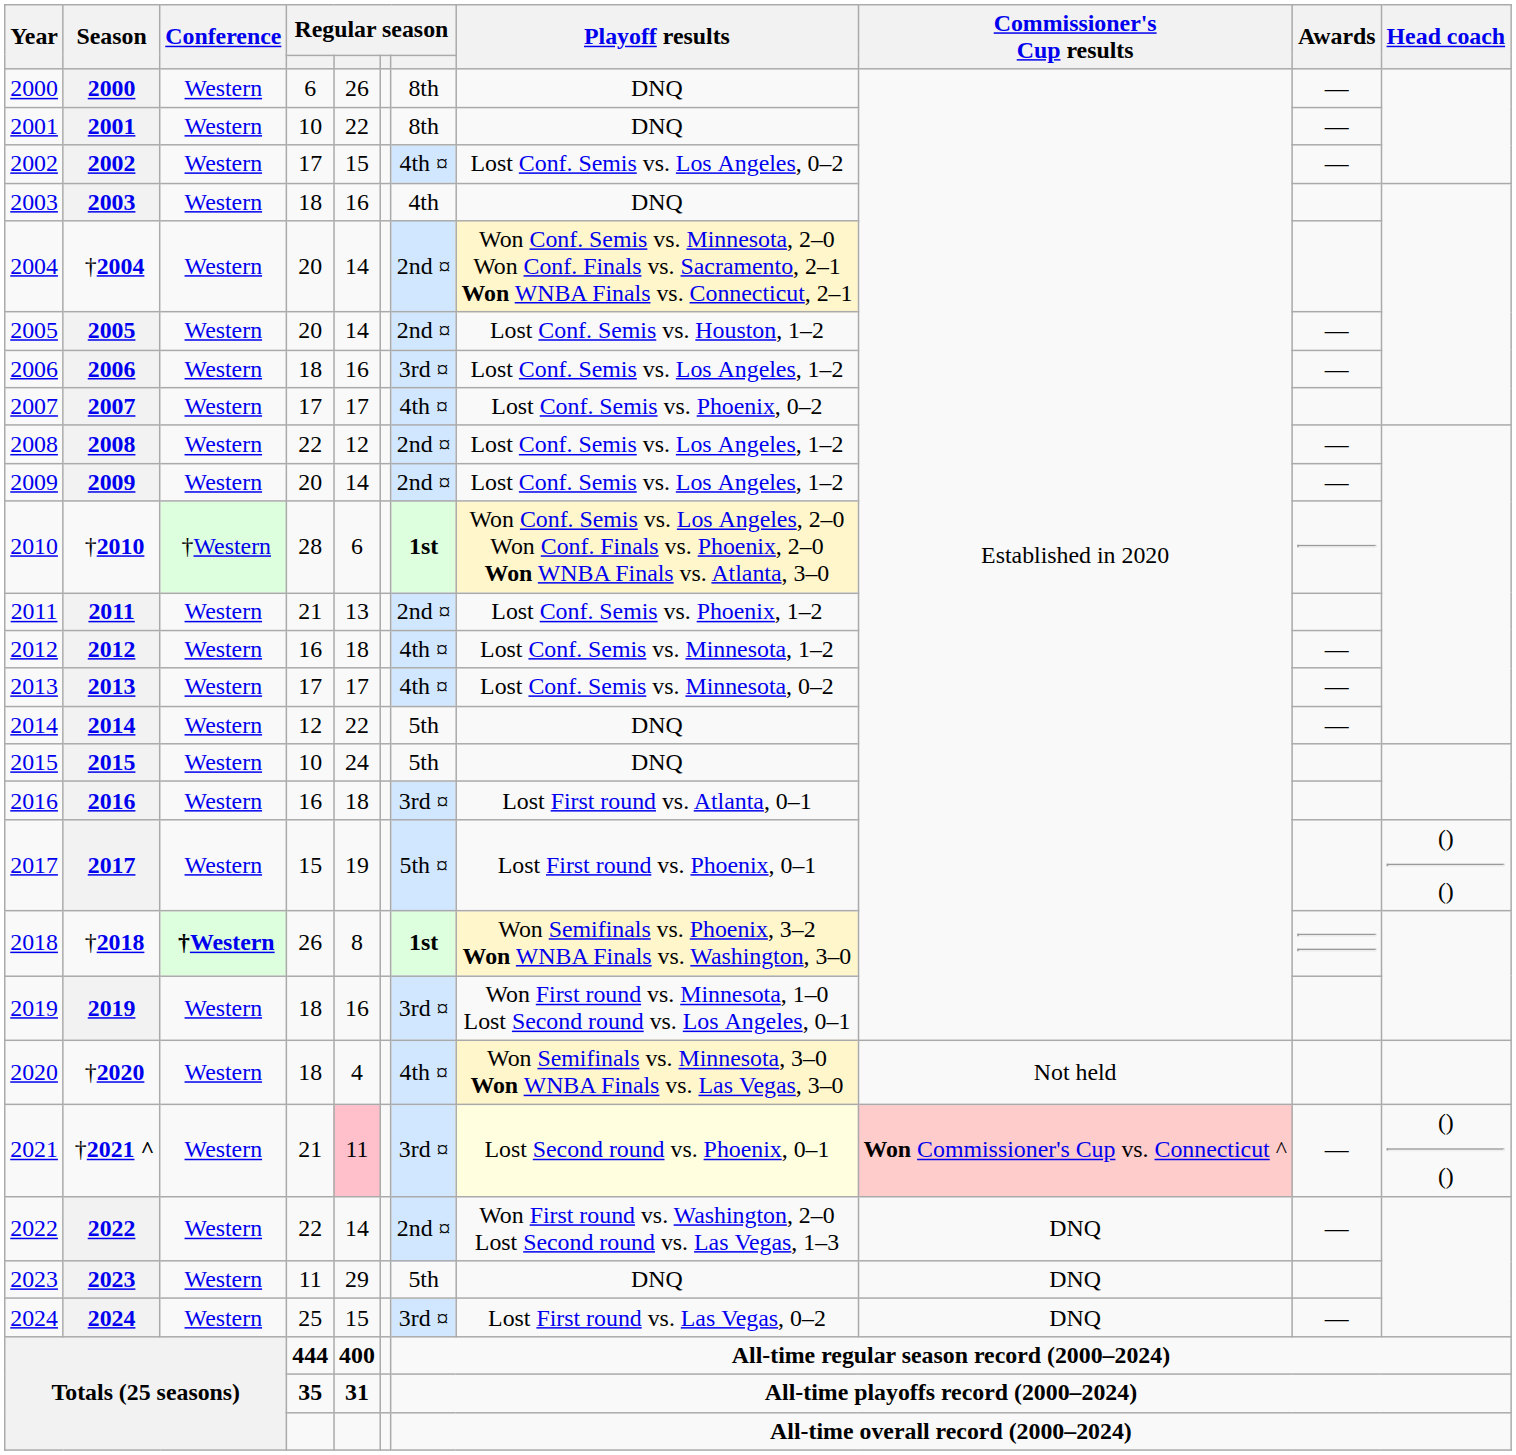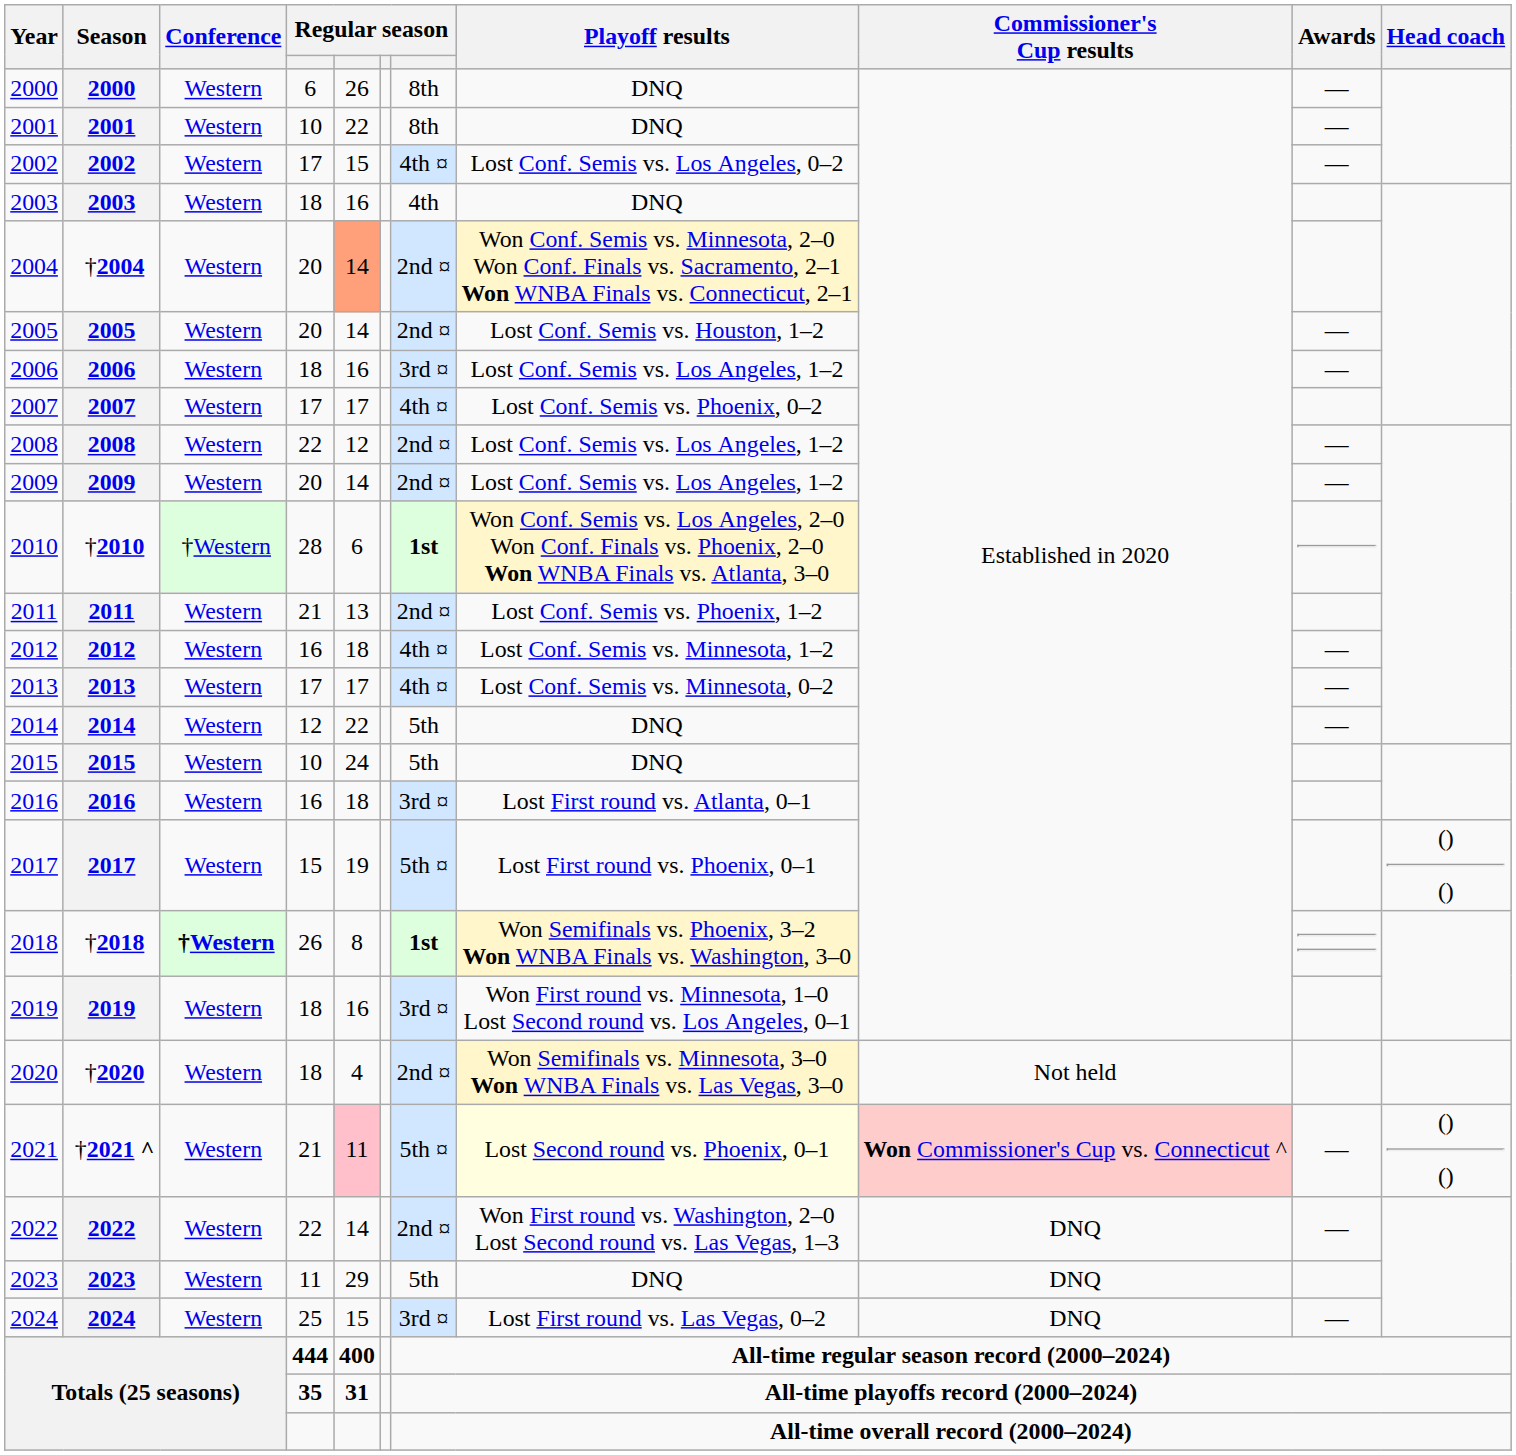 <table class="wikitable sortable plainrowheaders" style="text-align:center">
 <tr>
 <th scope="col" rowspan="2">Year</th>
 <th scope="col" rowspan="2">Season</th>
 <th scope="col" rowspan="2"><a href='#'>Conference</a></th>
 <th scope="colgroup" colspan="4">Regular season</th>
 <th scope="col" rowspan="2" class="unsortable"><a href='#'>Playoff</a> results</th>
 <th scope="col" rowspan="2" class="unsortable"><a href='#'>Commissioner's<br>Cup</a> results</th>
 <th scope="col" rowspan="2" class="unsortable">Awards</th>
 <th scope="col" rowspan="2"><a href='#'>Head coach</a></th>
 </tr>
 <tr>
 <th scope="col"></th>
 <th scope="col"></th>
 <th scope="col"><a href='#'></a></th>
 <th scope="col"></th>
 </tr>
 <tr>
 <td><a href='#'>2000</a></td>
 <th scope="row" style="text-align:center;"><a href='#'>2000</a></th>
 <td><a href='#'>Western</a></td>
 <td>6</td>
 <td>26</td>
 <td></td>
 <td>8th</td>
 <td>DNQ</td>
 <td rowspan="20">Established in 2020</td>
 <td>—</td>
 <td rowspan="3"></td>
 </tr>
 <tr>
 <td><a href='#'>2001</a></td>
 <th scope="row" style="text-align:center;"><a href='#'>2001</a></th>
 <td><a href='#'>Western</a></td>
 <td>10</td>
 <td>22</td>
 <td></td>
 <td>8th</td>
 <td>DNQ</td>
 <td>—</td>
 </tr>
 <tr>
 <td><a href='#'>2002</a></td>
 <th scope="row" style="text-align:center;"><a href='#'>2002</a></th>
 <td><a href='#'>Western</a></td>
 <td>17</td>
 <td>15</td>
 <td></td>
 <td style="background-color:#d0e7ff">4th ¤</td>
 <td>Lost <a href='#'>Conf. Semis</a> vs. <a href='#'>Los Angeles</a>, 0–2</td>
 <td>—</td>
 </tr>
 <tr>
 <td><a href='#'>2003</a></td>
 <th scope="row" style="text-align:center;"><a href='#'>2003</a></th>
 <td><a href='#'>Western</a></td>
 <td>18</td>
 <td>16</td>
 <td></td>
 <td>4th</td>
 <td>DNQ</td>
 <td> </td>
 <td rowspan="5"></td>
 </tr>
 <tr>
 <td><a href='#'>2004</a></td>
 <td data-sort-value="2004" scope="row" style="text-align:center;" style="background-color:#fff6cc"><span> †</span><strong><a href='#'>2004</a> </strong></td>
 <td><a href='#'>Western</a></td>
 <td>20</td>
-<td>14</td>
+<td style="background: lightsalmon;">14</td>
 <td></td>
 <td style="background-color:#d0e7ff">2nd ¤</td>
 <td style="background-color:#fff6cc">Won <a href='#'>Conf. Semis</a> vs. <a href='#'>Minnesota</a>, 2–0<br>Won <a href='#'>Conf. Finals</a> vs. <a href='#'>Sacramento</a>, 2–1<br><strong>Won</strong> <a href='#'>WNBA Finals</a> vs. <a href='#'>Connecticut</a>, 2–1 </td>
 <td> </td>
 </tr>
 <tr>
 <td><a href='#'>2005</a></td>
 <th scope="row" style="text-align:center;"><a href='#'>2005</a></th>
 <td><a href='#'>Western</a></td>
 <td>20</td>
 <td>14</td>
 <td></td>
 <td style="background-color:#d0e7ff">2nd ¤</td>
 <td>Lost <a href='#'>Conf. Semis</a> vs. <a href='#'>Houston</a>, 1–2</td>
 <td>—</td>
 </tr>
 <tr>
 <td><a href='#'>2006</a></td>
 <th scope="row" style="text-align:center;"><a href='#'>2006</a></th>
 <td><a href='#'>Western</a></td>
 <td>18</td>
 <td>16</td>
 <td></td>
 <td style="background-color:#d0e7ff">3rd ¤</td>
 <td>Lost <a href='#'>Conf. Semis</a> vs. <a href='#'>Los Angeles</a>, 1–2</td>
 <td>—</td>
 </tr>
 <tr>
 <td><a href='#'>2007</a></td>
 <th scope="row" style="text-align:center;"><a href='#'>2007</a></th>
 <td><a href='#'>Western</a></td>
 <td>17</td>
 <td>17</td>
 <td></td>
 <td style="background-color:#d0e7ff">4th ¤</td>
 <td>Lost <a href='#'>Conf. Semis</a> vs. <a href='#'>Phoenix</a>, 0–2</td>
 <td> </td>
 </tr>
 <tr>
 <td><a href='#'>2008</a></td>
 <th scope="row" style="text-align:center;"><a href='#'>2008</a></th>
 <td><a href='#'>Western</a></td>
 <td>22</td>
 <td>12</td>
 <td></td>
 <td style="background-color:#d0e7ff">2nd ¤</td>
 <td>Lost <a href='#'>Conf. Semis</a> vs. <a href='#'>Los Angeles</a>, 1–2</td>
 <td>—</td>
 <td rowspan="7"></td>
 </tr>
 <tr>
 <td><a href='#'>2009</a></td>
 <th scope="row" style="text-align:center;"><a href='#'>2009</a></th>
 <td><a href='#'>Western</a></td>
 <td>20</td>
 <td>14</td>
 <td></td>
 <td style="background-color:#d0e7ff">2nd ¤</td>
 <td>Lost <a href='#'>Conf. Semis</a> vs. <a href='#'>Los Angeles</a>, 1–2</td>
 <td>—</td>
 </tr>
 <tr>
 <td><a href='#'>2010</a></td>
 <td data-sort-value="2010" scope="row" style="text-align:center;" style="background-color:#fff6cc"><span> †</span><strong><a href='#'>2010</a> </strong></td>
 <td style="background-color:#ddffdd"><span> †</span><a href='#'>Western</a> </td>
 <td>28</td>
 <td>6</td>
 <td></td>
 <td style="background-color:#ddffdd"><strong>1st </strong></td>
 <td style="background-color:#fff6cc">Won <a href='#'>Conf. Semis</a> vs. <a href='#'>Los Angeles</a>, 2–0<br>Won <a href='#'>Conf. Finals</a> vs. <a href='#'>Phoenix</a>, 2–0<br><strong>Won</strong> <a href='#'>WNBA Finals</a> vs. <a href='#'>Atlanta</a>, 3–0 </td>
 <td> <hr> </td>
 </tr>
 <tr>
 <td><a href='#'>2011</a></td>
 <th scope="row" style="text-align:center;"><a href='#'>2011</a></th>
 <td><a href='#'>Western</a></td>
 <td>21</td>
 <td>13</td>
 <td></td>
 <td style="background-color:#d0e7ff">2nd ¤</td>
 <td>Lost <a href='#'>Conf. Semis</a> vs. <a href='#'>Phoenix</a>, 1–2</td>
 <td> </td>
 </tr>
 <tr>
 <td><a href='#'>2012</a></td>
 <th scope="row" style="text-align:center;"><a href='#'>2012</a></th>
 <td><a href='#'>Western</a></td>
 <td>16</td>
 <td>18</td>
 <td></td>
 <td style="background-color:#d0e7ff">4th ¤</td>
 <td>Lost <a href='#'>Conf. Semis</a> vs. <a href='#'>Minnesota</a>, 1–2</td>
 <td>—</td>
 </tr>
 <tr>
 <td><a href='#'>2013</a></td>
 <th scope="row" style="text-align:center;"><a href='#'>2013</a></th>
 <td><a href='#'>Western</a></td>
 <td>17</td>
 <td>17</td>
 <td></td>
 <td style="background-color:#d0e7ff">4th ¤</td>
 <td>Lost <a href='#'>Conf. Semis</a> vs. <a href='#'>Minnesota</a>, 0–2</td>
 <td>—</td>
 </tr>
 <tr>
 <td><a href='#'>2014</a></td>
 <th scope="row" style="text-align:center;"><a href='#'>2014</a></th>
 <td><a href='#'>Western</a></td>
 <td>12</td>
 <td>22</td>
 <td></td>
 <td>5th</td>
 <td>DNQ</td>
 <td>—</td>
 </tr>
 <tr>
 <td><a href='#'>2015</a></td>
 <th scope="row" style="text-align:center;"><a href='#'>2015</a></th>
 <td><a href='#'>Western</a></td>
 <td>10</td>
 <td>24</td>
 <td></td>
 <td>5th</td>
 <td>DNQ</td>
 <td> </td>
 <td rowspan="2"></td>
 </tr>
 <tr>
 <td><a href='#'>2016</a></td>
 <th scope="row" style="text-align:center;"><a href='#'>2016</a></th>
 <td><a href='#'>Western</a></td>
 <td>16</td>
 <td>18</td>
 <td></td>
 <td style="background-color:#d0e7ff">3rd ¤</td>
 <td>Lost <a href='#'>First round</a> vs. <a href='#'>Atlanta</a>, 0–1</td>
 <td> </td>
 </tr>
 <tr>
 <td><a href='#'>2017</a></td>
 <th scope="row" style="text-align:center;"><a href='#'>2017</a></th>
 <td><a href='#'>Western</a></td>
 <td>15</td>
 <td>19</td>
 <td></td>
 <td style="background-color:#d0e7ff">5th ¤</td>
 <td>Lost <a href='#'>First round</a> vs. <a href='#'>Phoenix</a>, 0–1</td>
 <td> </td>
 <td> ()<hr> ()</td>
 </tr>
 <tr>
 <td><a href='#'>2018</a></td>
 <td data-sort-value="2018" scope="row" style="text-align:center;" style="background-color:#fff6cc"><span> †</span><strong><a href='#'>2018</a> </strong></td>
 <td style="background-color:#ddffdd"><strong><span> †</span><a href='#'>Western</a> </strong></td>
 <td>26</td>
 <td>8</td>
 <td></td>
 <td style="background-color:#ddffdd"><strong>1st </strong></td>
 <td style="background-color:#fff6cc">Won <a href='#'>Semifinals</a> vs. <a href='#'>Phoenix</a>, 3–2<br><strong>Won</strong> <a href='#'>WNBA Finals</a> vs. <a href='#'>Washington</a>, 3–0 </td>
 <td> <hr> <hr> </td>
 <td rowspan="2"></td>
 </tr>
 <tr>
 <td><a href='#'>2019</a></td>
 <th scope="row" style="text-align:center;"><a href='#'>2019</a></th>
 <td><a href='#'>Western</a></td>
 <td>18</td>
 <td>16</td>
 <td></td>
 <td style="background-color:#d0e7ff">3rd ¤</td>
 <td>Won <a href='#'>First round</a> vs. <a href='#'>Minnesota</a>, 1–0<br>Lost <a href='#'>Second round</a> vs. <a href='#'>Los Angeles</a>, 0–1</td>
 <td> </td>
 </tr>
 <tr>
 <td><a href='#'>2020</a></td>
 <td data-sort-value="2020" scope="row" style="text-align:center;" style="background-color:#fff6cc"><span> †</span><strong><a href='#'>2020</a> </strong></td>
 <td><a href='#'>Western</a></td>
 <td>18</td>
 <td>4</td>
 <td></td>
-<td style="background-color:#d0e7ff">4th ¤</td>
+<td style="background-color:#d0e7ff">2nd ¤</td>
 <td style="background-color:#fff6cc">Won <a href='#'>Semifinals</a> vs. <a href='#'>Minnesota</a>, 3–0<br><strong>Won</strong> <a href='#'>WNBA Finals</a> vs. <a href='#'>Las Vegas</a>, 3–0 </td>
 <td>Not held</td>
 <td> </td>
 <td></td>
 </tr>
 <tr>
 <td><a href='#'>2021</a></td>
 <td data-sort-value="2021" scope="row" style="text-align:center;" style="background-color:#ffcccc"><span> †</span><strong><a href='#'>2021</a> ^</strong></td>
 <td><a href='#'>Western</a></td>
 <td>21</td>
 <td style="background: pink;">11</td>
 <td></td>
-<td style="background-color:#d0e7ff">3rd ¤</td>
+<td style="background-color:#d0e7ff">5th ¤</td>
 <td style="background: lightyellow;">Lost <a href='#'>Second round</a> vs. <a href='#'>Phoenix</a>, 0–1</td>
 <td style="text-align:center; background:#ffcccc"><strong>Won</strong> <a href='#'>Commissioner's Cup</a> vs. <a href='#'>Connecticut</a> ^</td>
 <td>—</td>
 <td> ()<hr> ()</td>
 </tr>
 <tr>
 <td><a href='#'>2022</a></td>
 <th scope="row" style="text-align:center;"><a href='#'>2022</a></th>
 <td><a href='#'>Western</a></td>
 <td>22</td>
 <td>14</td>
 <td></td>
 <td style="background-color:#d0e7ff">2nd ¤</td>
 <td>Won <a href='#'>First round</a> vs. <a href='#'>Washington</a>, 2–0<br>Lost <a href='#'>Second round</a> vs. <a href='#'>Las Vegas</a>, 1–3</td>
 <td>DNQ</td>
 <td>—</td>
 <td rowspan="3"></td>
 </tr>
 <tr>
 <td><a href='#'>2023</a></td>
 <th scope="row" style="text-align:center;"><a href='#'>2023</a></th>
 <td><a href='#'>Western</a></td>
 <td>11</td>
 <td>29</td>
 <td></td>
 <td>5th</td>
 <td>DNQ</td>
 <td>DNQ</td>
 </tr>
 <tr>
 <td><a href='#'>2024</a></td>
 <th scope="row" style="text-align:center;"><a href='#'>2024</a></th>
 <td><a href='#'>Western</a></td>
 <td>25</td>
 <td>15</td>
 <td></td>
 <td style="background-color:#d0e7ff">3rd ¤</td>
 <td>Lost <a href='#'>First round</a> vs. <a href='#'>Las Vegas</a>, 0–2</td>
 <td>DNQ</td>
 <td>—</td>
 </tr>
 <tr class="sortbottom">
 <th scope="rowgroup" style="text-align:center;" rowspan="3" colspan="3"><strong>Totals (25 seasons)</strong></th>
 <td><strong>444</strong></td>
 <td><strong>400</strong></td>
 <td><strong></strong></td>
 <td colspan="6"><strong>All-time regular season record (2000–2024)</strong></td>
 </tr>
 <tr>
 <td><strong>35</strong></td>
 <td><strong>31</strong></td>
 <td><strong></strong></td>
 <td colspan="6"><strong>All-time playoffs record (2000–2024)</strong></td>
 </tr>
 <tr>
 <td><strong></strong></td>
 <td><strong></strong></td>
 <td><strong></strong></td>
 <td colspan="6"><strong>All-time overall record (2000–2024)</strong></td>
 </tr>
 </table>
